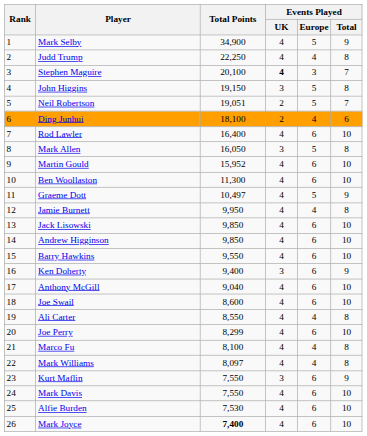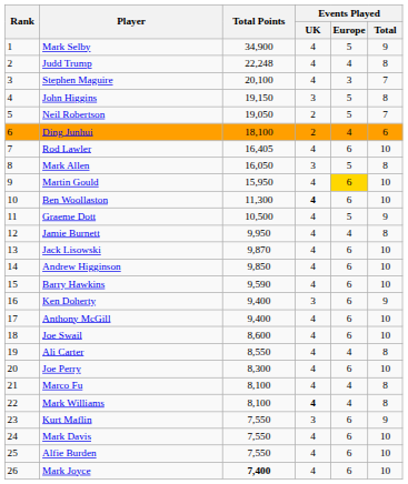 <table class="wikitable" style="font-size: 85%">
 <tr>
 <th width=40 rowspan="2" align="center">Rank</th>
 <th width=235 rowspan="2">Player</th>
 <th width=90 rowspan="2">Total Points</th>
 <th width=130 colspan="3">Events Played</th>
 </tr>
 <tr>
 <th width=40>UK</th>
 <th width=40>Europe</th>
 <th width=40>Total</th>
 </tr>
 <tr>
 <td>1</td>
 <td> <a href='#'>Mark Selby</a></td>
 <td align="center">34,900</td>
 <td align="center">4</td>
 <td align="center">5</td>
 <td align="center">9</td>
 </tr>
 <tr>
 <td>2</td>
 <td> <a href='#'>Judd Trump</a></td>
-<td align="center">22,250</td>
+<td align="center">22,248</td>
 <td align="center">4</td>
 <td align="center">4</td>
 <td align="center">8</td>
 </tr>
 <tr>
 <td>3</td>
 <td> <a href='#'>Stephen Maguire</a></td>
 <td align="center">20,100</td>
-<td align="center"><strong>4</strong></td>
+<td align="center">4</td>
 <td align="center">3</td>
 <td align="center">7</td>
 </tr>
 <tr>
 <td>4</td>
 <td> <a href='#'>John Higgins</a></td>
 <td align="center">19,150</td>
 <td align="center">3</td>
 <td align="center">5</td>
 <td align="center">8</td>
 </tr>
 <tr>
 <td>5</td>
 <td> <a href='#'>Neil Robertson</a></td>
-<td align="center">19,051</td>
+<td align="center">19,050</td>
 <td align="center">2</td>
 <td align="center">5</td>
 <td align="center">7</td>
 </tr>
 <tr bgcolor=#FF9F00>
 <td>6</td>
 <td> <a href='#'>Ding Junhui</a></td>
 <td align="center">18,100</td>
 <td align="center">2</td>
 <td align="center">4</td>
 <td align="center">6</td>
 </tr>
 <tr>
 <td>7</td>
 <td> <a href='#'>Rod Lawler</a></td>
-<td align="center">16,400</td>
+<td align="center">16,405</td>
 <td align="center">4</td>
 <td align="center">6</td>
 <td align="center">10</td>
 </tr>
 <tr>
 <td>8</td>
 <td> <a href='#'>Mark Allen</a></td>
 <td align="center">16,050</td>
 <td align="center">3</td>
 <td align="center">5</td>
 <td align="center">8</td>
 </tr>
 <tr>
 <td>9</td>
 <td> <a href='#'>Martin Gould</a></td>
-<td align="center">15,952</td>
+<td align="center">15,950</td>
 <td align="center">4</td>
-<td align="center">6</td>
+<td align="center" style="background: gold;">6</td>
 <td align="center">10</td>
 </tr>
 <tr>
 <td>10</td>
 <td> <a href='#'>Ben Woollaston</a></td>
 <td align="center">11,300</td>
-<td align="center">4</td>
+<td align="center"><strong>4</strong></td>
 <td align="center">6</td>
 <td align="center">10</td>
 </tr>
 <tr>
 <td>11</td>
 <td> <a href='#'>Graeme Dott</a></td>
-<td align="center">10,497</td>
+<td align="center">10,500</td>
 <td align="center">4</td>
 <td align="center">5</td>
 <td align="center">9</td>
 </tr>
 <tr>
 <td>12</td>
 <td> <a href='#'>Jamie Burnett</a></td>
 <td align="center">9,950</td>
 <td align="center">4</td>
 <td align="center">4</td>
 <td align="center">8</td>
 </tr>
 <tr>
 <td>13</td>
 <td> <a href='#'>Jack Lisowski</a></td>
-<td align="center">9,850</td>
+<td align="center">9,870</td>
 <td align="center">4</td>
 <td align="center">6</td>
 <td align="center">10</td>
 </tr>
 <tr>
 <td>14</td>
 <td> <a href='#'>Andrew Higginson</a></td>
 <td align="center">9,850</td>
 <td align="center">4</td>
 <td align="center">6</td>
 <td align="center">10</td>
 </tr>
 <tr>
 <td>15</td>
 <td> <a href='#'>Barry Hawkins</a></td>
-<td align="center">9,550</td>
+<td align="center">9,590</td>
 <td align="center">4</td>
 <td align="center">6</td>
 <td align="center">10</td>
 </tr>
 <tr>
 <td>16</td>
 <td> <a href='#'>Ken Doherty</a></td>
 <td align="center">9,400</td>
 <td align="center">3</td>
 <td align="center">6</td>
 <td align="center">9</td>
 </tr>
 <tr>
 <td>17</td>
 <td> <a href='#'>Anthony McGill</a></td>
-<td align="center">9,040</td>
+<td align="center">9,400</td>
 <td align="center">4</td>
 <td align="center">6</td>
 <td align="center">10</td>
 </tr>
 <tr>
 <td>18</td>
 <td> <a href='#'>Joe Swail</a></td>
 <td align="center">8,600</td>
 <td align="center">4</td>
 <td align="center">6</td>
 <td align="center">10</td>
 </tr>
 <tr>
 <td>19</td>
 <td> <a href='#'>Ali Carter</a></td>
 <td align="center">8,550</td>
 <td align="center">4</td>
 <td align="center">4</td>
 <td align="center">8</td>
 </tr>
 <tr>
 <td>20</td>
 <td> <a href='#'>Joe Perry</a></td>
-<td align="center">8,299</td>
+<td align="center">8,300</td>
 <td align="center">4</td>
 <td align="center">6</td>
 <td align="center">10</td>
 </tr>
 <tr>
 <td>21</td>
 <td> <a href='#'>Marco Fu</a></td>
 <td align="center">8,100</td>
 <td align="center">4</td>
 <td align="center">4</td>
 <td align="center">8</td>
 </tr>
 <tr>
 <td>22</td>
 <td> <a href='#'>Mark Williams</a></td>
-<td align="center">8,097</td>
-<td align="center">4</td>
+<td align="center">8,100</td>
+<td align="center"><strong>4</strong></td>
 <td align="center">4</td>
 <td align="center">8</td>
 </tr>
 <tr>
 <td>23</td>
 <td> <a href='#'>Kurt Maflin</a></td>
 <td align="center">7,550</td>
 <td align="center">3</td>
 <td align="center">6</td>
 <td align="center">9</td>
 </tr>
 <tr>
 <td>24</td>
 <td> <a href='#'>Mark Davis</a></td>
 <td align="center">7,550</td>
 <td align="center">4</td>
 <td align="center">6</td>
 <td align="center">10</td>
 </tr>
 <tr>
 <td>25</td>
 <td> <a href='#'>Alfie Burden</a></td>
-<td align="center">7,530</td>
+<td align="center">7,550</td>
 <td align="center">4</td>
 <td align="center">6</td>
 <td align="center">10</td>
 </tr>
 <tr>
 <td>26</td>
 <td> <a href='#'>Mark Joyce</a></td>
 <td align="center"><strong>7,400</strong></td>
 <td align="center">4</td>
 <td align="center">6</td>
 <td align="center">10</td>
 </tr>
 </table>
